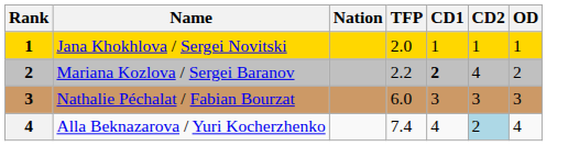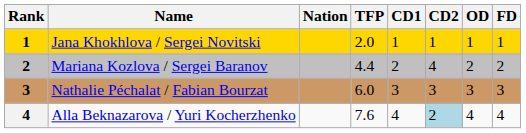 <table class="wikitable sortable">
 <tr>
 <th>Rank</th>
 <th>Name</th>
 <th>Nation</th>
 <th>TFP</th>
 <th>CD1</th>
 <th>CD2</th>
 <th>OD</th>
+<th>FD</th>
 </tr>
 <tr bgcolor="gold">
 <td align="center"><strong>1</strong></td>
 <td><a href='#'>Jana Khokhlova</a> / <a href='#'>Sergei Novitski</a></td>
 <td></td>
 <td>2.0</td>
 <td>1</td>
 <td>1</td>
 <td>1</td>
+<td>1</td>
 </tr>
 <tr bgcolor="silver">
 <td align="center"><strong>2</strong></td>
 <td><a href='#'>Mariana Kozlova</a> / <a href='#'>Sergei Baranov</a></td>
 <td></td>
-<td>2.2</td>
-<td><strong>2</strong></td>
+<td>4.4</td>
+<td>2</td>
 <td>4</td>
+<td>2</td>
 <td>2</td>
 </tr>
 <tr bgcolor="cc9966">
 <td align="center"><strong>3</strong></td>
 <td><a href='#'>Nathalie Péchalat</a> / <a href='#'>Fabian Bourzat</a></td>
 <td></td>
 <td>6.0</td>
 <td>3</td>
 <td>3</td>
 <td>3</td>
+<td>3</td>
 </tr>
 <tr>
 <th>4</th>
 <td><a href='#'>Alla Beknazarova</a> / <a href='#'>Yuri Kocherzhenko</a></td>
 <td></td>
-<td>7.4</td>
+<td>7.6</td>
 <td>4</td>
 <td style="background: lightblue;">2</td>
 <td>4</td>
+<td>4</td>
 </tr>
 </table>
